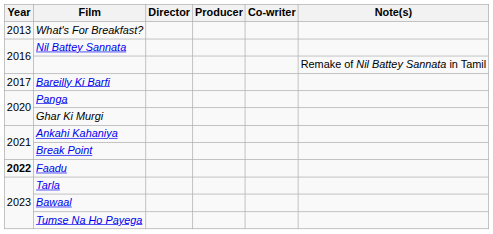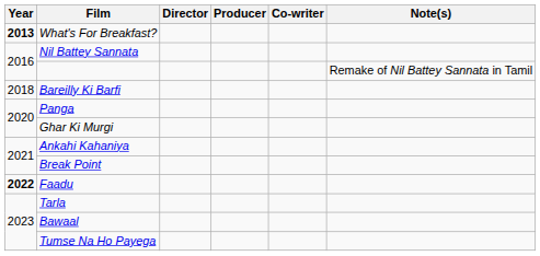 <table class="wikitable sortable">
 <tr>
 <th>Year</th>
 <th>Film</th>
 <th>Director</th>
 <th>Producer</th>
 <th>Co-writer</th>
 <th>Note(s)</th>
 </tr>
 <tr>
-<td>2013</td>
+<td><strong>2013</strong></td>
 <td><em>What's For Breakfast?</em></td>
 <td></td>
 <td></td>
 <td></td>
 <td></td>
 </tr>
 <tr>
 <td rowspan="2">2016</td>
 <td><em><a href='#'>Nil Battey Sannata</a></em></td>
 <td></td>
 <td></td>
 <td></td>
 <td></td>
 </tr>
 <tr>
 <td></td>
 <td></td>
 <td></td>
 <td></td>
 <td>Remake of <em>Nil Battey Sannata</em> in Tamil</td>
 </tr>
 <tr>
-<td>2017</td>
+<td>2018</td>
 <td><em><a href='#'>Bareilly Ki Barfi</a></em></td>
 <td></td>
 <td></td>
 <td></td>
 <td></td>
 </tr>
 <tr>
 <td rowspan="2">2020</td>
 <td><em><a href='#'>Panga</a></em></td>
 <td></td>
 <td></td>
 <td></td>
 <td></td>
 </tr>
 <tr>
 <td><em>Ghar Ki Murgi</em></td>
 <td></td>
 <td></td>
 <td></td>
 <td></td>
 </tr>
 <tr>
 <td rowspan="2">2021</td>
 <td><em><a href='#'>Ankahi Kahaniya</a></em></td>
 <td></td>
 <td></td>
 <td></td>
 <td></td>
 </tr>
 <tr>
 <td><em><a href='#'>Break Point</a></em></td>
 <td></td>
 <td></td>
 <td></td>
 <td></td>
 </tr>
 <tr>
 <td><strong>2022</strong></td>
 <td><em><a href='#'>Faadu</a></em></td>
 <td></td>
 <td></td>
 <td></td>
 <td></td>
 </tr>
 <tr>
 <td rowspan="3">2023</td>
 <td><em><a href='#'>Tarla</a></em></td>
 <td></td>
 <td></td>
 <td></td>
 <td></td>
 </tr>
 <tr>
 <td><em><a href='#'>Bawaal</a></em></td>
 <td></td>
 <td></td>
 <td></td>
 <td></td>
 </tr>
 <tr>
 <td><em><a href='#'>Tumse Na Ho Payega</a></em></td>
 <td></td>
 <td></td>
 <td></td>
 <td></td>
 </tr>
 </table>
